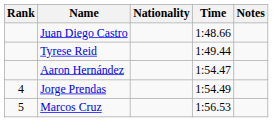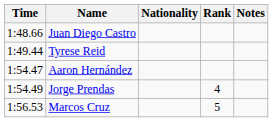 <table class="wikitable sortable" style="text-align:center">
 <tr>
-<th>Rank</th>
+<th>Time</th>
 <th>Name</th>
 <th>Nationality</th>
-<th>Time</th>
+<th>Rank</th>
 <th>Notes</th>
 </tr>
 <tr>
-<td></td>
+<td>1:48.66</td>
 <td align=left><a href='#'>Juan Diego Castro</a></td>
 <td align=left></td>
-<td>1:48.66</td>
+<td></td>
 <td></td>
 </tr>
 <tr>
-<td></td>
+<td>1:49.44</td>
 <td align=left><a href='#'>Tyrese Reid</a></td>
 <td align=left></td>
-<td>1:49.44</td>
+<td></td>
 <td></td>
 </tr>
 <tr>
-<td></td>
+<td>1:54.47</td>
 <td align=left><a href='#'>Aaron Hernández</a></td>
 <td align=left></td>
-<td>1:54.47</td>
+<td></td>
 <td></td>
 </tr>
 <tr>
-<td>4</td>
+<td>1:54.49</td>
 <td align=left><a href='#'>Jorge Prendas</a></td>
 <td align=left></td>
-<td>1:54.49</td>
+<td>4</td>
 <td></td>
 </tr>
 <tr>
-<td>5</td>
+<td>1:56.53</td>
 <td align=left><a href='#'>Marcos Cruz</a></td>
 <td align=left></td>
-<td>1:56.53</td>
+<td>5</td>
 <td></td>
 </tr>
 </table>
